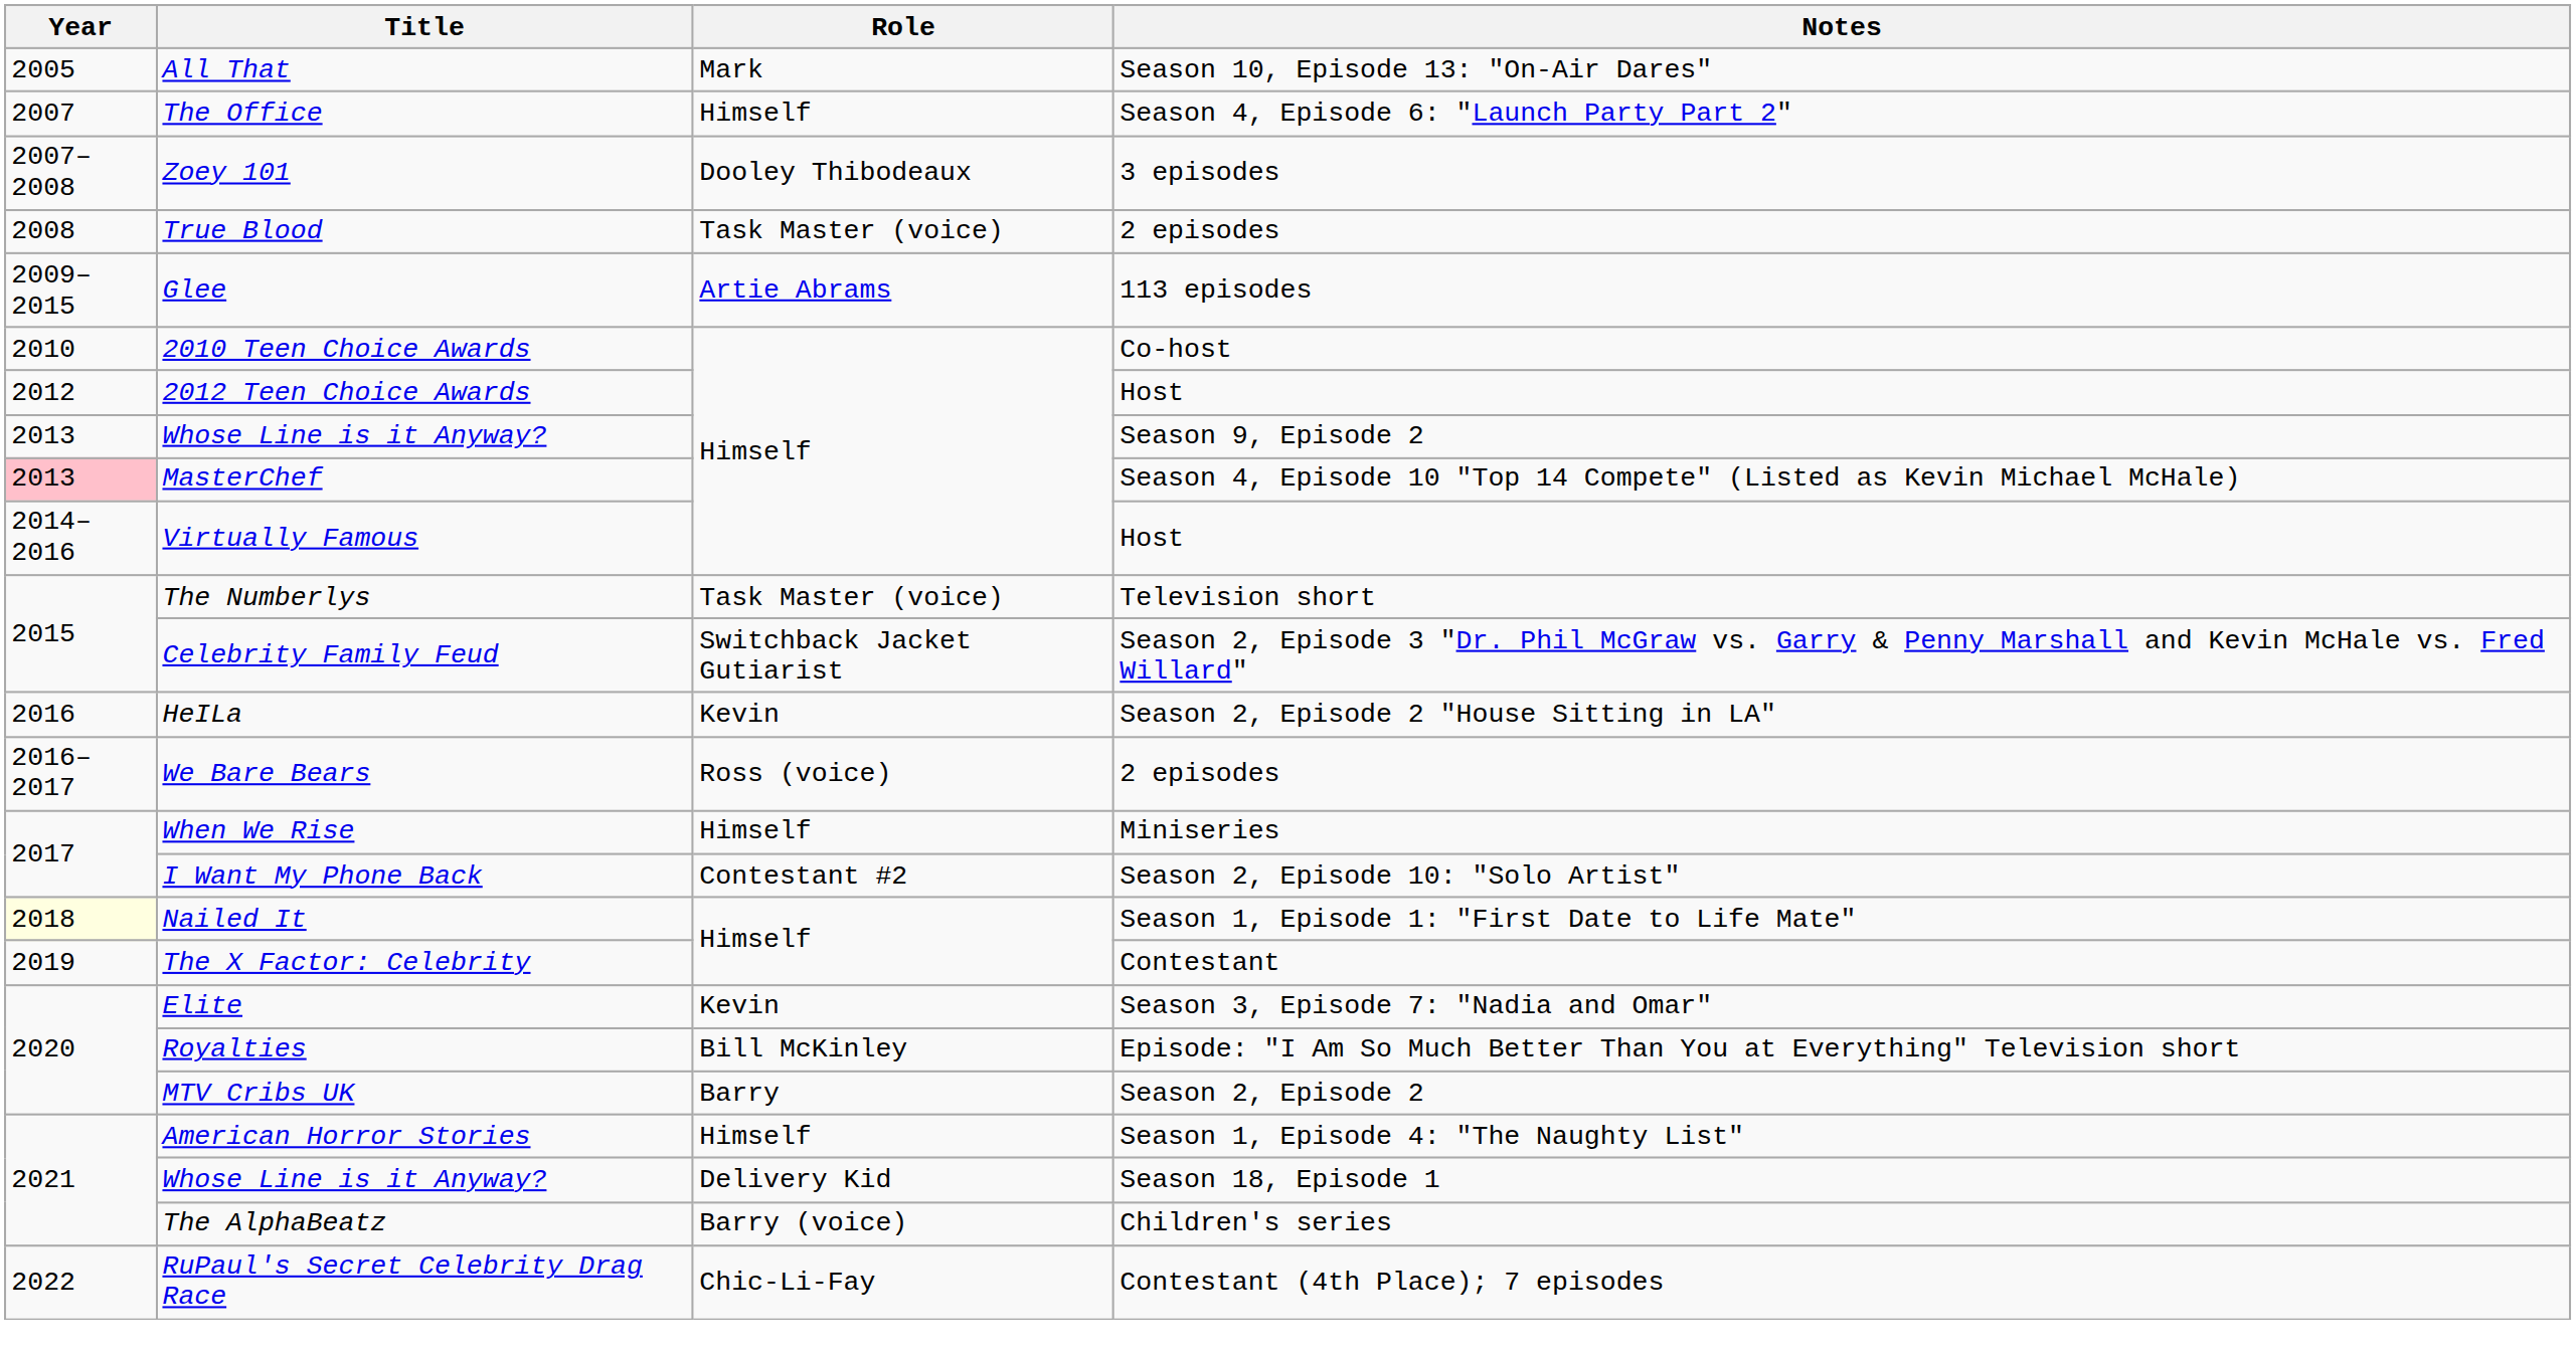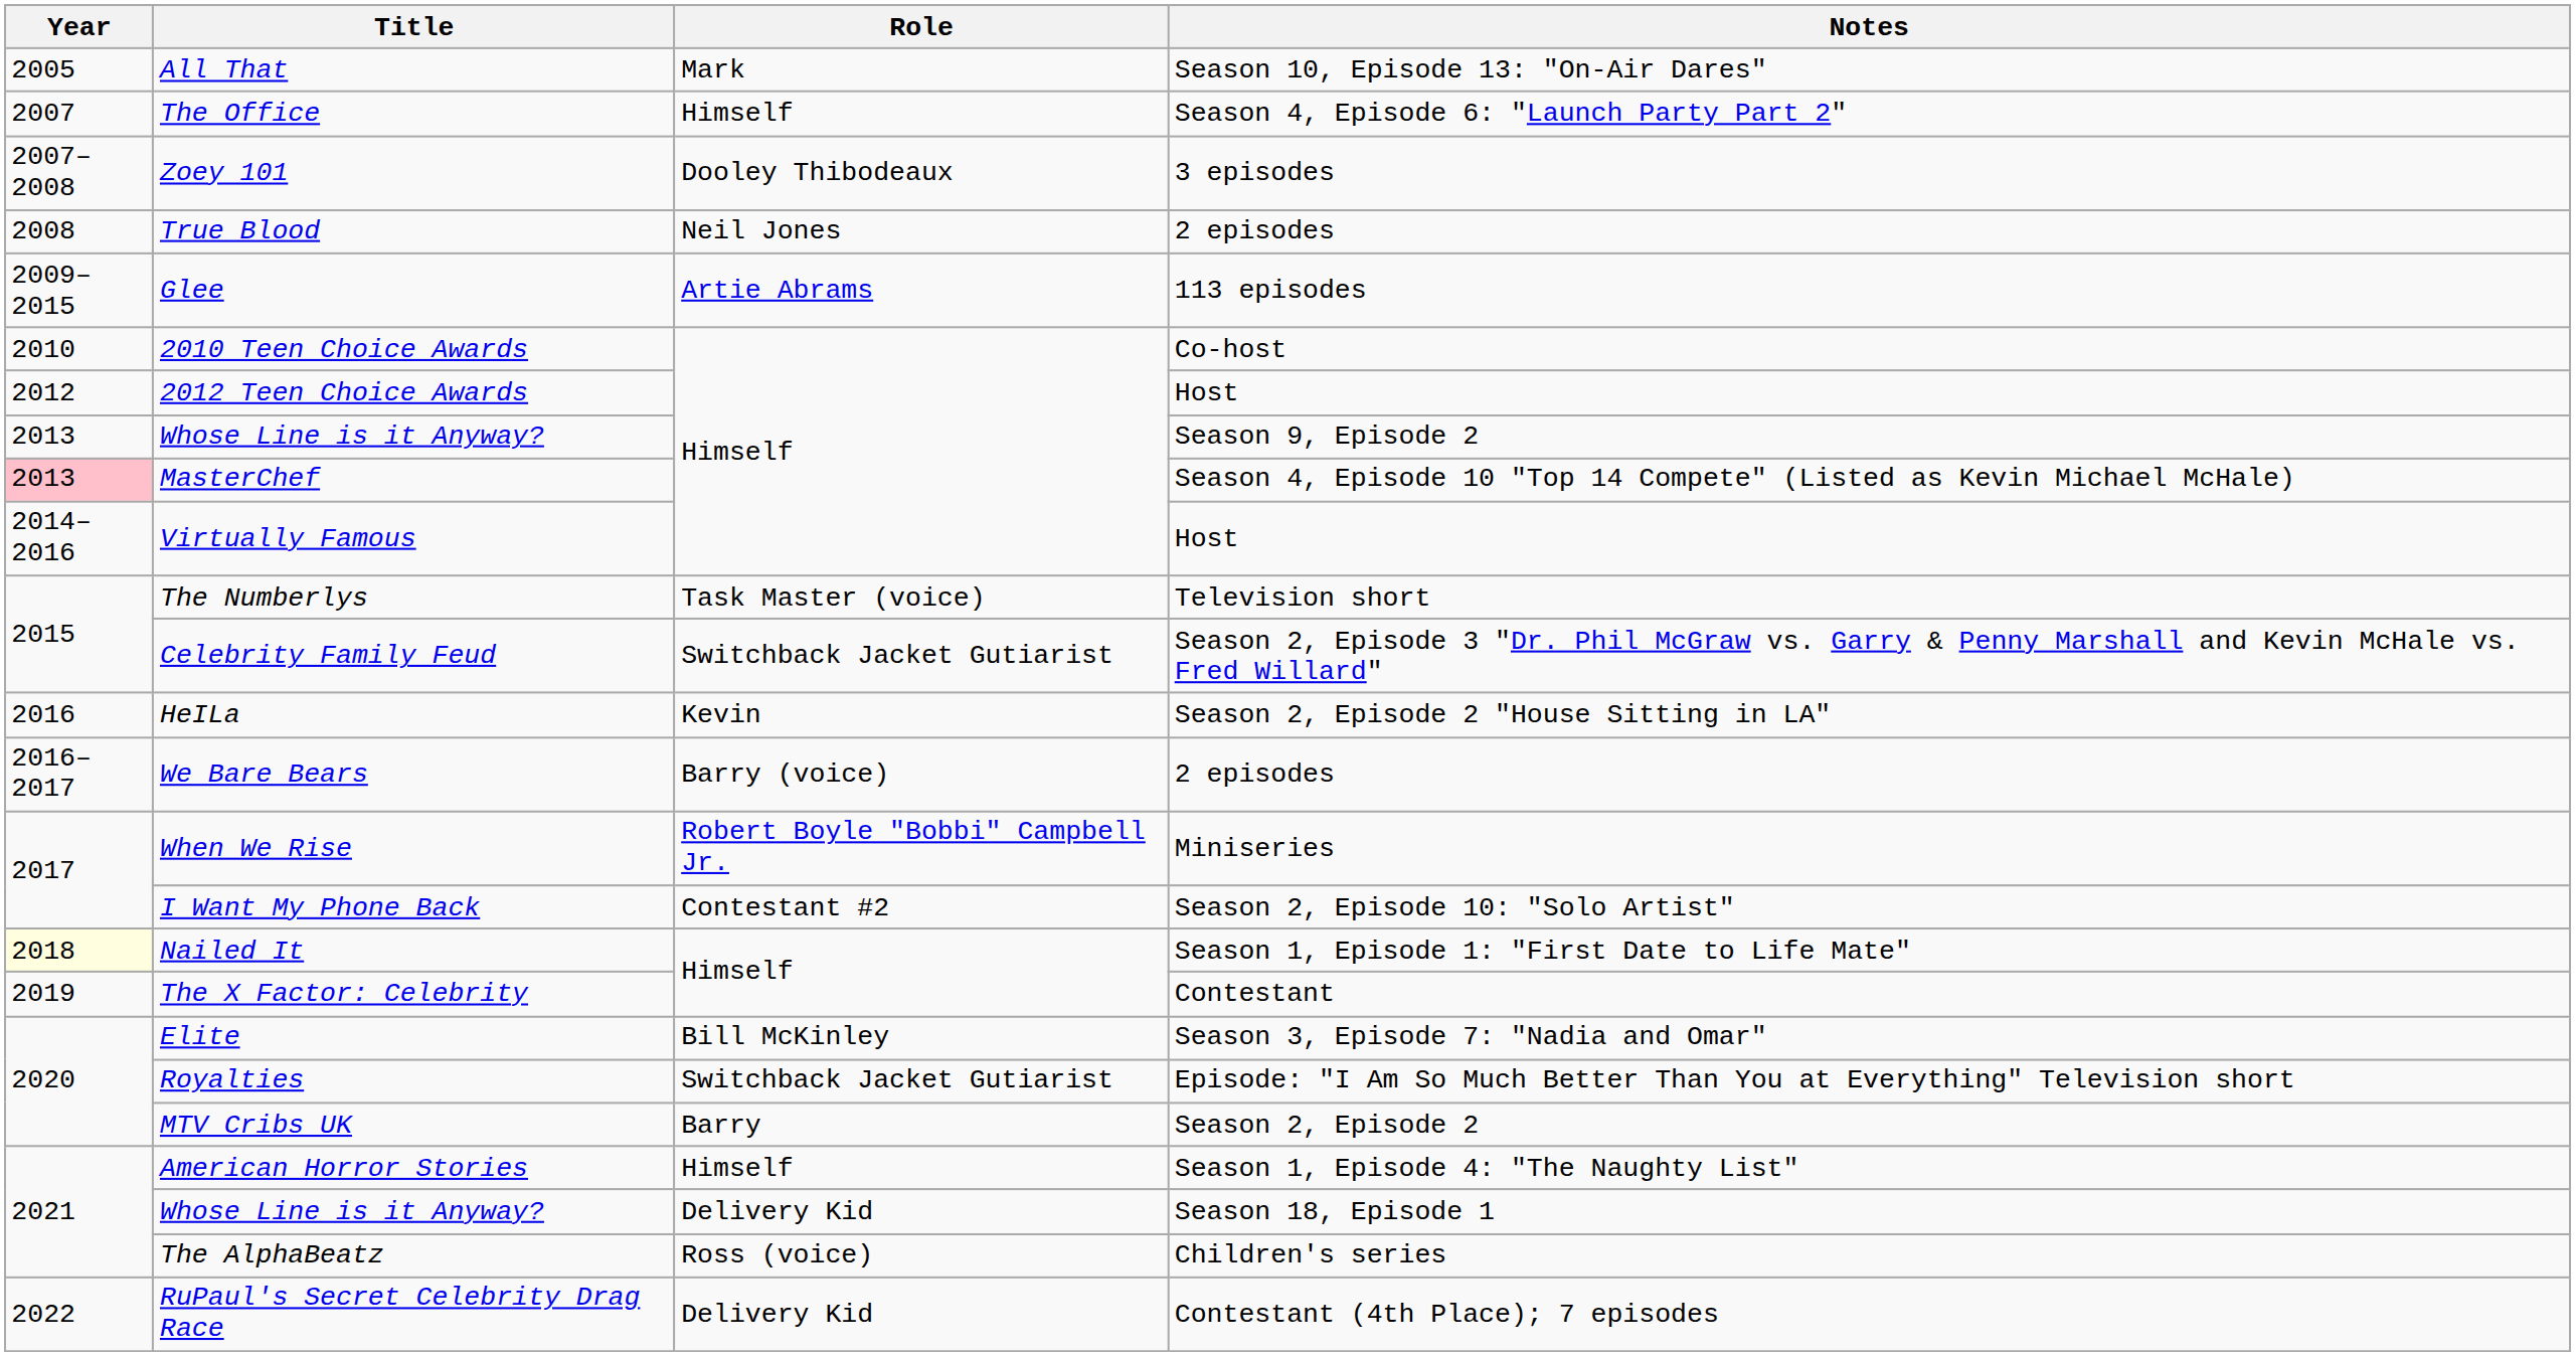 <table class="wikitable sortable">
 <tr>
 <th>Year</th>
 <th>Title</th>
 <th>Role</th>
 <th class="unsortable">Notes</th>
 </tr>
 <tr>
 <td>2005</td>
 <td><em><a href='#'>All That</a></em></td>
 <td>Mark</td>
 <td>Season 10, Episode 13: "On-Air Dares"</td>
 </tr>
 <tr>
 <td>2007</td>
 <td><em><a href='#'>The Office</a></em></td>
 <td>Himself</td>
 <td>Season 4, Episode 6: "<a href='#'>Launch Party Part 2</a>"</td>
 </tr>
 <tr>
 <td>2007–2008</td>
 <td><em><a href='#'>Zoey 101</a></em></td>
 <td>Dooley Thibodeaux</td>
 <td>3 episodes</td>
 </tr>
 <tr>
 <td>2008</td>
 <td><em><a href='#'>True Blood</a></em></td>
-<td>Task Master (voice)</td>
+<td>Neil Jones</td>
 <td>2 episodes</td>
 </tr>
 <tr>
 <td>2009–2015</td>
 <td><em><a href='#'>Glee</a></em></td>
 <td><a href='#'>Artie Abrams</a></td>
 <td>113 episodes</td>
 </tr>
 <tr>
 <td>2010</td>
 <td><em><a href='#'>2010 Teen Choice Awards</a></em></td>
 <td rowspan="5">Himself</td>
 <td>Co-host</td>
 </tr>
 <tr>
 <td>2012</td>
 <td><em><a href='#'>2012 Teen Choice Awards</a></em></td>
 <td>Host</td>
 </tr>
 <tr>
 <td>2013</td>
 <td><em><a href='#'>Whose Line is it Anyway?</a></em></td>
 <td>Season 9, Episode 2</td>
 </tr>
 <tr>
 <td style="background: pink;">2013</td>
 <td><em><a href='#'>MasterChef</a></em></td>
 <td>Season 4, Episode 10 "Top 14 Compete" (Listed as Kevin Michael McHale)</td>
 </tr>
 <tr>
 <td>2014–2016</td>
 <td><em><a href='#'>Virtually Famous</a></em></td>
 <td>Host</td>
 </tr>
 <tr>
 <td rowspan="2">2015</td>
 <td><em>The Numberlys</em></td>
 <td>Task Master (voice)</td>
 <td>Television short</td>
 </tr>
 <tr>
 <td><em><a href='#'>Celebrity Family Feud</a></em></td>
 <td>Switchback Jacket Gutiarist</td>
 <td>Season 2, Episode 3 "<a href='#'>Dr. Phil McGraw</a> vs. <a href='#'>Garry</a> & <a href='#'>Penny Marshall</a> and Kevin McHale vs. <a href='#'>Fred Willard</a>"</td>
 </tr>
 <tr>
 <td>2016</td>
 <td><em>HeILa</em></td>
 <td>Kevin</td>
 <td>Season 2, Episode 2 "House Sitting in LA"</td>
 </tr>
 <tr>
 <td>2016–2017</td>
 <td><em><a href='#'>We Bare Bears</a></em></td>
-<td>Ross (voice)</td>
+<td>Barry (voice)</td>
 <td>2 episodes</td>
 </tr>
 <tr>
 <td rowspan="2">2017</td>
 <td><em><a href='#'>When We Rise</a></em></td>
-<td>Himself</td>
+<td><a href='#'>Robert Boyle "Bobbi" Campbell Jr.</a></td>
 <td>Miniseries</td>
 </tr>
 <tr>
 <td><em><a href='#'>I Want My Phone Back</a></em></td>
 <td>Contestant #2</td>
 <td>Season 2, Episode 10: "Solo Artist"</td>
 </tr>
 <tr>
 <td style="background: lightyellow;">2018</td>
 <td><em><a href='#'>Nailed It</a></em></td>
 <td rowspan="2">Himself</td>
 <td>Season 1, Episode 1: "First Date to Life Mate"</td>
 </tr>
 <tr>
 <td>2019</td>
 <td><em><a href='#'>The X Factor: Celebrity</a></em></td>
 <td>Contestant</td>
 </tr>
 <tr>
 <td rowspan="3">2020</td>
 <td><em><a href='#'>Elite</a></em></td>
-<td>Kevin</td>
+<td>Bill McKinley</td>
 <td>Season 3, Episode 7: "Nadia and Omar"</td>
 </tr>
 <tr>
 <td><em><a href='#'>Royalties</a></em></td>
-<td>Bill McKinley</td>
+<td>Switchback Jacket Gutiarist</td>
 <td>Episode: "I Am So Much Better Than You at Everything" Television short</td>
 </tr>
 <tr>
 <td><em><a href='#'>MTV Cribs UK</a></em></td>
 <td>Barry</td>
 <td>Season 2, Episode 2</td>
 </tr>
 <tr>
 <td rowspan="3">2021</td>
 <td><em><a href='#'>American Horror Stories</a></em></td>
 <td>Himself</td>
 <td>Season 1, Episode 4: "The Naughty List"</td>
 </tr>
 <tr>
 <td><em><a href='#'>Whose Line is it Anyway?</a></em></td>
 <td>Delivery Kid</td>
 <td>Season 18, Episode 1</td>
 </tr>
 <tr>
 <td><em>The AlphaBeatz</em></td>
-<td>Barry (voice)</td>
+<td>Ross (voice)</td>
 <td>Children's series</td>
 </tr>
 <tr>
 <td>2022</td>
 <td><em><a href='#'>RuPaul's Secret Celebrity Drag Race</a></em></td>
-<td>Chic-Li-Fay</td>
+<td>Delivery Kid</td>
 <td>Contestant (4th Place); 7 episodes</td>
 </tr>
 </table>
